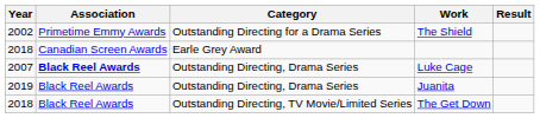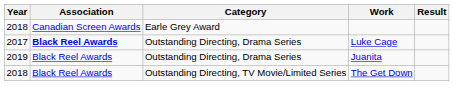 <table class="wikitable sortable">
 <tr>
 <th>Year</th>
 <th>Association</th>
 <th>Category</th>
 <th>Work</th>
 <th>Result</th>
 </tr>
 <tr>
-<td>2002</td>
-<td><a href='#'>Primetime Emmy Awards</a></td>
-<td>Outstanding Directing for a Drama Series</td>
-<td><a href='#'>The Shield</a></td>
-<td></td>
-</tr>
-<tr>
 <td>2018</td>
 <td><a href='#'>Canadian Screen Awards</a></td>
 <td>Earle Grey Award</td>
 <td></td>
 <td></td>
 </tr>
 <tr>
-<td>2007</td>
+<td>2017</td>
 <td><strong><a href='#'>Black Reel Awards</a></strong></td>
 <td>Outstanding Directing, Drama Series</td>
 <td><a href='#'>Luke Cage</a></td>
 <td></td>
 </tr>
 <tr>
 <td>2019</td>
 <td><a href='#'>Black Reel Awards</a></td>
 <td>Outstanding Directing, Drama Series</td>
 <td><a href='#'>Juanita</a></td>
 <td></td>
 </tr>
 <tr>
 <td>2018</td>
 <td><a href='#'>Black Reel Awards</a></td>
 <td>Outstanding Directing, TV Movie/Limited Series</td>
 <td><a href='#'>The Get Down</a></td>
 <td></td>
 </tr>
 </table>
